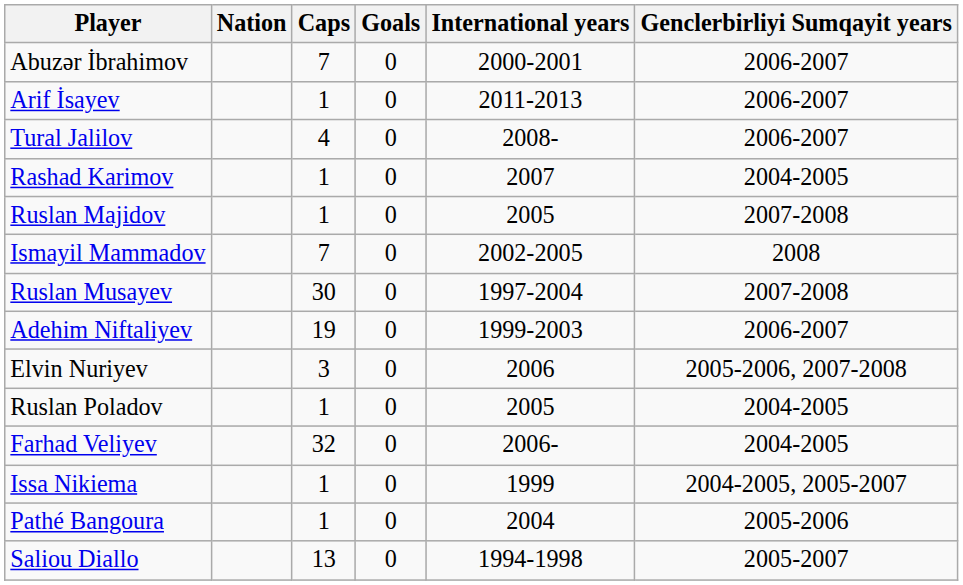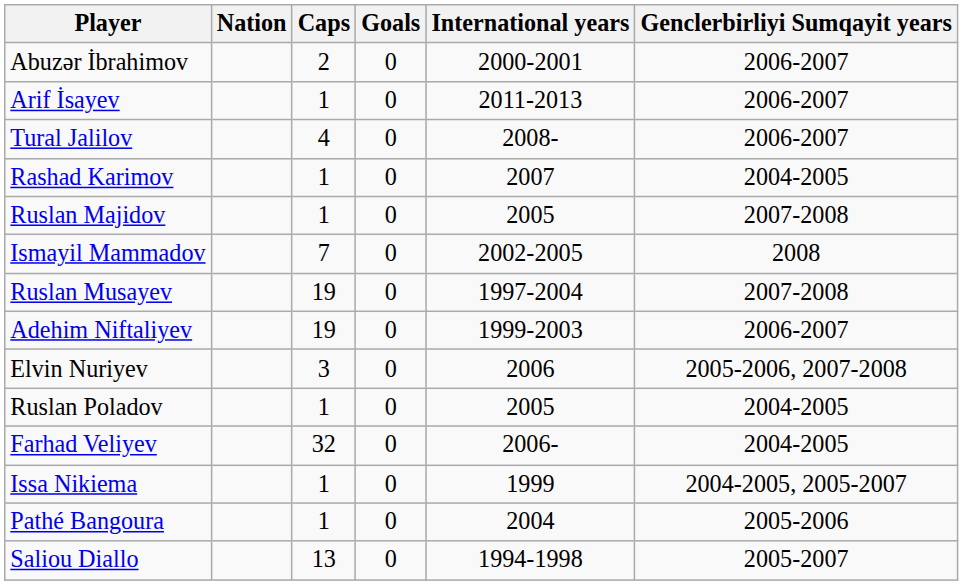 <table class="wikitable sortable" style="text-align:center">
 <tr>
 <th>Player</th>
 <th>Nation</th>
 <th>Caps</th>
 <th>Goals</th>
 <th>International years</th>
 <th>Genclerbirliyi Sumqayit years</th>
 </tr>
 <tr>
 <td align="left">Abuzər İbrahimov</td>
 <td></td>
-<td>7</td>
+<td>2</td>
 <td>0</td>
 <td>2000-2001</td>
 <td>2006-2007</td>
 </tr>
 <tr>
 <td align="left"><a href='#'>Arif İsayev</a></td>
 <td></td>
 <td>1</td>
 <td>0</td>
 <td>2011-2013</td>
 <td>2006-2007</td>
 </tr>
 <tr>
 <td align="left"><a href='#'>Tural Jalilov</a></td>
 <td></td>
 <td>4</td>
 <td>0</td>
 <td>2008-</td>
 <td>2006-2007</td>
 </tr>
 <tr>
 <td align="left"><a href='#'>Rashad Karimov</a></td>
 <td></td>
 <td>1</td>
 <td>0</td>
 <td>2007</td>
 <td>2004-2005</td>
 </tr>
 <tr>
 <td align="left"><a href='#'>Ruslan Majidov</a></td>
 <td></td>
 <td>1</td>
 <td>0</td>
 <td>2005</td>
 <td>2007-2008</td>
 </tr>
 <tr>
 <td align="left"><a href='#'>Ismayil Mammadov</a></td>
 <td></td>
 <td>7</td>
 <td>0</td>
 <td>2002-2005</td>
 <td>2008</td>
 </tr>
 <tr>
 <td align="left"><a href='#'>Ruslan Musayev</a></td>
 <td></td>
-<td>30</td>
+<td>19</td>
 <td>0</td>
 <td>1997-2004</td>
 <td>2007-2008</td>
 </tr>
 <tr>
 <td align="left"><a href='#'>Adehim Niftaliyev</a></td>
 <td></td>
 <td>19</td>
 <td>0</td>
 <td>1999-2003</td>
 <td>2006-2007</td>
 </tr>
 <tr>
 <td align="left">Elvin Nuriyev</td>
 <td></td>
 <td>3</td>
 <td>0</td>
 <td>2006</td>
 <td>2005-2006, 2007-2008</td>
 </tr>
 <tr>
 <td align="left">Ruslan Poladov</td>
 <td></td>
 <td>1</td>
 <td>0</td>
 <td>2005</td>
 <td>2004-2005</td>
 </tr>
 <tr>
 <td align="left"><a href='#'>Farhad Veliyev</a></td>
 <td></td>
 <td>32</td>
 <td>0</td>
 <td>2006-</td>
 <td>2004-2005</td>
 </tr>
 <tr>
 <td align="left"><a href='#'>Issa Nikiema</a></td>
 <td></td>
 <td>1</td>
 <td>0</td>
 <td>1999</td>
 <td>2004-2005, 2005-2007</td>
 </tr>
 <tr>
 <td align="left"><a href='#'>Pathé Bangoura</a></td>
 <td></td>
 <td>1</td>
 <td>0</td>
 <td>2004</td>
 <td>2005-2006</td>
 </tr>
 <tr>
 <td align="left"><a href='#'>Saliou Diallo</a></td>
 <td></td>
 <td>13</td>
 <td>0</td>
 <td>1994-1998</td>
 <td>2005-2007</td>
 </tr>
 </table>
